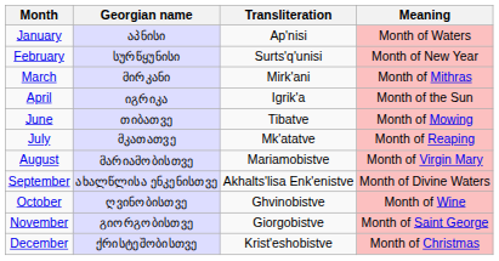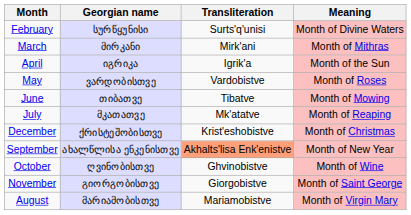 <table class="wikitable">
 <tr>
 <th>Month</th>
 <th>Georgian name</th>
 <th>Transliteration</th>
 <th>Meaning</th>
 </tr>
 <tr align=center>
-<td><a href='#'>January</a></td>
-<td bgcolor="#DDDDFF">აპნისი</td>
-<td>Ap'nisi</td>
-<td bgcolor="#FCC0C0">Month of Waters</td>
-</tr>
-<tr align=center>
 <td><a href='#'>February</a></td>
 <td bgcolor="#DDDDFF">სურწყუნისი</td>
 <td>Surts'q'unisi</td>
-<td bgcolor="#FCC0C0">Month of New Year</td>
+<td bgcolor="#FCC0C0">Month of Divine Waters</td>
 </tr>
 <tr align=center>
 <td><a href='#'>March</a></td>
 <td bgcolor="#DDDDFF">მირკანი</td>
 <td>Mirk'ani</td>
 <td bgcolor="#FCC0C0">Month of <a href='#'>Mithras</a></td>
 </tr>
 <tr align=center>
 <td><a href='#'>April</a></td>
 <td bgcolor="#DDDDFF">იგრიკა</td>
 <td>Igrik'a</td>
 <td bgcolor="#FCC0C0">Month of the Sun</td>
 </tr>
 <tr align=center>
+<td><a href='#'>May</a></td>
+<td bgcolor="#DDDDFF">ვარდობისთვე</td>
+<td>Vardobistve</td>
+<td bgcolor="#FCC0C0">Month of <a href='#'>Roses</a></td>
+</tr>
+<tr align=center>
 <td><a href='#'>June</a></td>
 <td bgcolor="#DDDDFF">თიბათვე</td>
 <td>Tibatve</td>
 <td bgcolor="#FCC0C0">Month of <a href='#'>Mowing</a></td>
 </tr>
 <tr align=center>
 <td><a href='#'>July</a></td>
 <td bgcolor="#DDDDFF">მკათათვე</td>
 <td>Mk'atatve</td>
 <td bgcolor="#FCC0C0">Month of <a href='#'>Reaping</a></td>
 </tr>
 <tr align=center>
-<td><a href='#'>August</a></td>
-<td bgcolor="#DDDDFF">მარიამობისთვე</td>
-<td>Mariamobistve</td>
-<td bgcolor="#FCC0C0">Month of <a href='#'>Virgin Mary</a></td>
+<td><a href='#'>December</a></td>
+<td bgcolor="#DDDDFF">ქრისტეშობისთვე</td>
+<td>Krist'eshobistve</td>
+<td bgcolor="#FCC0C0">Month of <a href='#'>Christmas</a></td>
 </tr>
 <tr align=center>
 <td><a href='#'>September</a></td>
 <td bgcolor="#DDDDFF">ახალწლისა ენკენისთვე</td>
-<td>Akhalts'lisa Enk'enistve</td>
-<td bgcolor="#FCC0C0">Month of Divine Waters</td>
+<td style="background: lightsalmon;">Akhalts'lisa Enk'enistve</td>
+<td bgcolor="#FCC0C0">Month of New Year</td>
 </tr>
 <tr align=center>
 <td><a href='#'>October</a></td>
 <td bgcolor="#DDDDFF">ღვინობისთვე</td>
 <td>Ghvinobistve</td>
 <td bgcolor="#FCC0C0">Month of <a href='#'>Wine</a></td>
 </tr>
 <tr align=center>
 <td><a href='#'>November</a></td>
 <td bgcolor="#DDDDFF">გიორგობისთვე</td>
 <td>Giorgobistve</td>
 <td bgcolor="#FCC0C0">Month of <a href='#'>Saint George</a></td>
 </tr>
 <tr align=center>
-<td><a href='#'>December</a></td>
-<td bgcolor="#DDDDFF">ქრისტეშობისთვე</td>
-<td>Krist'eshobistve</td>
-<td bgcolor="#FCC0C0">Month of <a href='#'>Christmas</a></td>
+<td><a href='#'>August</a></td>
+<td bgcolor="#DDDDFF">მარიამობისთვე</td>
+<td>Mariamobistve</td>
+<td bgcolor="#FCC0C0">Month of <a href='#'>Virgin Mary</a></td>
 </tr>
 </table>
